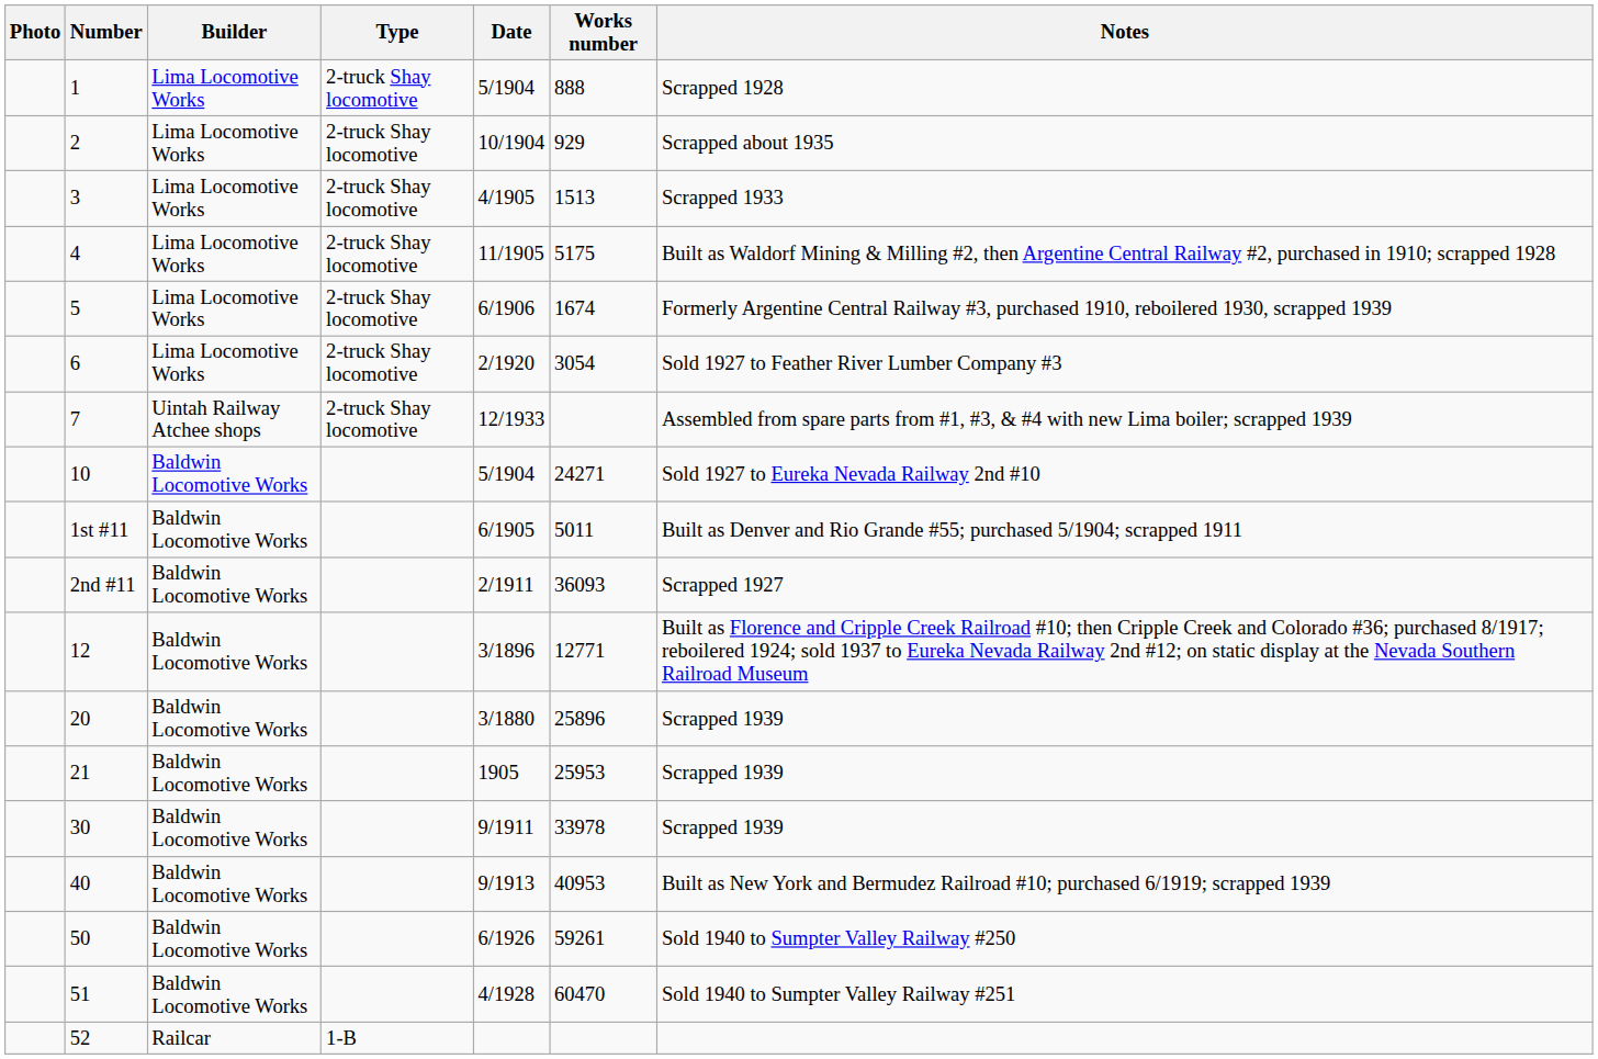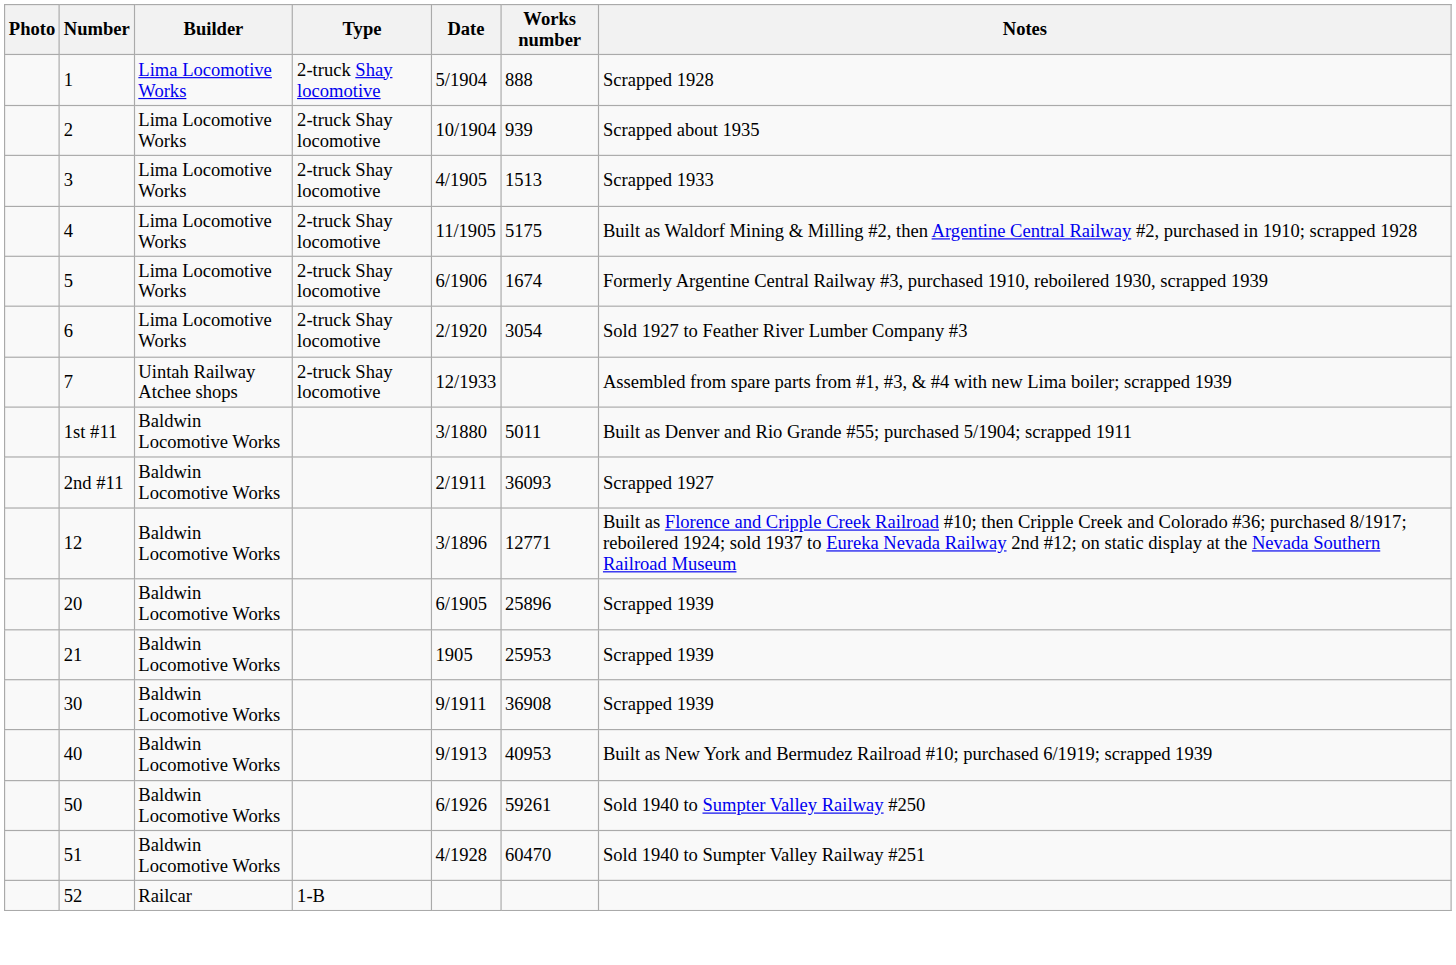 <table class="wikitable">
 <tr>
 <th>Photo</th>
 <th>Number</th>
 <th>Builder</th>
 <th>Type</th>
 <th>Date</th>
 <th>Works number</th>
 <th>Notes</th>
 </tr>
 <tr>
 <td></td>
 <td>1</td>
 <td><a href='#'>Lima Locomotive Works</a></td>
 <td>2-truck <a href='#'>Shay locomotive</a></td>
 <td>5/1904</td>
 <td>888</td>
 <td>Scrapped 1928</td>
 </tr>
 <tr>
 <td></td>
 <td>2</td>
 <td>Lima Locomotive Works</td>
 <td>2-truck Shay locomotive</td>
 <td>10/1904</td>
-<td>929</td>
+<td>939</td>
 <td>Scrapped about 1935</td>
 </tr>
 <tr>
 <td></td>
 <td>3</td>
 <td>Lima Locomotive Works</td>
 <td>2-truck Shay locomotive</td>
 <td>4/1905</td>
 <td>1513</td>
 <td>Scrapped 1933</td>
 </tr>
 <tr>
 <td></td>
 <td>4</td>
 <td>Lima Locomotive Works</td>
 <td>2-truck Shay locomotive</td>
 <td>11/1905</td>
 <td>5175</td>
 <td>Built as Waldorf Mining & Milling #2, then <a href='#'>Argentine Central Railway</a> #2, purchased in 1910; scrapped 1928</td>
 </tr>
 <tr>
 <td></td>
 <td>5</td>
 <td>Lima Locomotive Works</td>
 <td>2-truck Shay locomotive</td>
 <td>6/1906</td>
 <td>1674</td>
 <td>Formerly Argentine Central Railway #3, purchased 1910, reboilered 1930, scrapped 1939</td>
 </tr>
 <tr>
 <td></td>
 <td>6</td>
 <td>Lima Locomotive Works</td>
 <td>2-truck Shay locomotive</td>
 <td>2/1920</td>
 <td>3054</td>
 <td>Sold 1927 to Feather River Lumber Company #3</td>
 </tr>
 <tr>
 <td></td>
 <td>7</td>
 <td>Uintah Railway Atchee shops</td>
 <td>2-truck Shay locomotive</td>
 <td>12/1933</td>
 <td></td>
 <td>Assembled from spare parts from #1, #3, & #4 with new Lima boiler; scrapped 1939</td>
 </tr>
 <tr>
 <td></td>
-<td>10</td>
-<td><a href='#'>Baldwin Locomotive Works</a></td>
-<td></td>
-<td>5/1904</td>
-<td>24271</td>
-<td>Sold 1927 to <a href='#'>Eureka Nevada Railway</a> 2nd #10</td>
-</tr>
-<tr>
-<td></td>
 <td>1st #11</td>
 <td>Baldwin Locomotive Works</td>
 <td></td>
-<td>6/1905</td>
+<td>3/1880</td>
 <td>5011</td>
 <td>Built as Denver and Rio Grande #55; purchased 5/1904; scrapped 1911</td>
 </tr>
 <tr>
 <td></td>
 <td>2nd #11</td>
 <td>Baldwin Locomotive Works</td>
 <td></td>
 <td>2/1911</td>
 <td>36093</td>
 <td>Scrapped 1927</td>
 </tr>
 <tr>
 <td></td>
 <td>12</td>
 <td>Baldwin Locomotive Works</td>
 <td></td>
 <td>3/1896</td>
 <td>12771</td>
 <td>Built as <a href='#'>Florence and Cripple Creek Railroad</a> #10; then Cripple Creek and Colorado #36; purchased 8/1917; reboilered 1924; sold 1937 to <a href='#'>Eureka Nevada Railway</a> 2nd #12; on static display at the <a href='#'>Nevada Southern Railroad Museum</a></td>
 </tr>
 <tr>
 <td></td>
 <td>20</td>
 <td>Baldwin Locomotive Works</td>
 <td></td>
-<td>3/1880</td>
+<td>6/1905</td>
 <td>25896</td>
 <td>Scrapped 1939</td>
 </tr>
 <tr>
 <td></td>
 <td>21</td>
 <td>Baldwin Locomotive Works</td>
 <td></td>
 <td>1905</td>
 <td>25953</td>
 <td>Scrapped 1939</td>
 </tr>
 <tr>
 <td></td>
 <td>30</td>
 <td>Baldwin Locomotive Works</td>
 <td></td>
 <td>9/1911</td>
-<td>33978</td>
+<td>36908</td>
 <td>Scrapped 1939</td>
 </tr>
 <tr>
 <td></td>
 <td>40</td>
 <td>Baldwin Locomotive Works</td>
 <td></td>
 <td>9/1913</td>
 <td>40953</td>
 <td>Built as New York and Bermudez Railroad #10; purchased 6/1919; scrapped 1939</td>
 </tr>
 <tr>
 <td></td>
 <td>50</td>
 <td>Baldwin Locomotive Works</td>
 <td></td>
 <td>6/1926</td>
 <td>59261</td>
 <td>Sold 1940 to <a href='#'>Sumpter Valley Railway</a> #250</td>
 </tr>
 <tr>
 <td></td>
 <td>51</td>
 <td>Baldwin Locomotive Works</td>
 <td></td>
 <td>4/1928</td>
 <td>60470</td>
 <td>Sold 1940 to Sumpter Valley Railway #251</td>
 </tr>
 <tr>
 <td></td>
 <td>52</td>
 <td>Railcar</td>
 <td>1-B</td>
 <td></td>
 <td></td>
 <td></td>
 </tr>
 </table>
